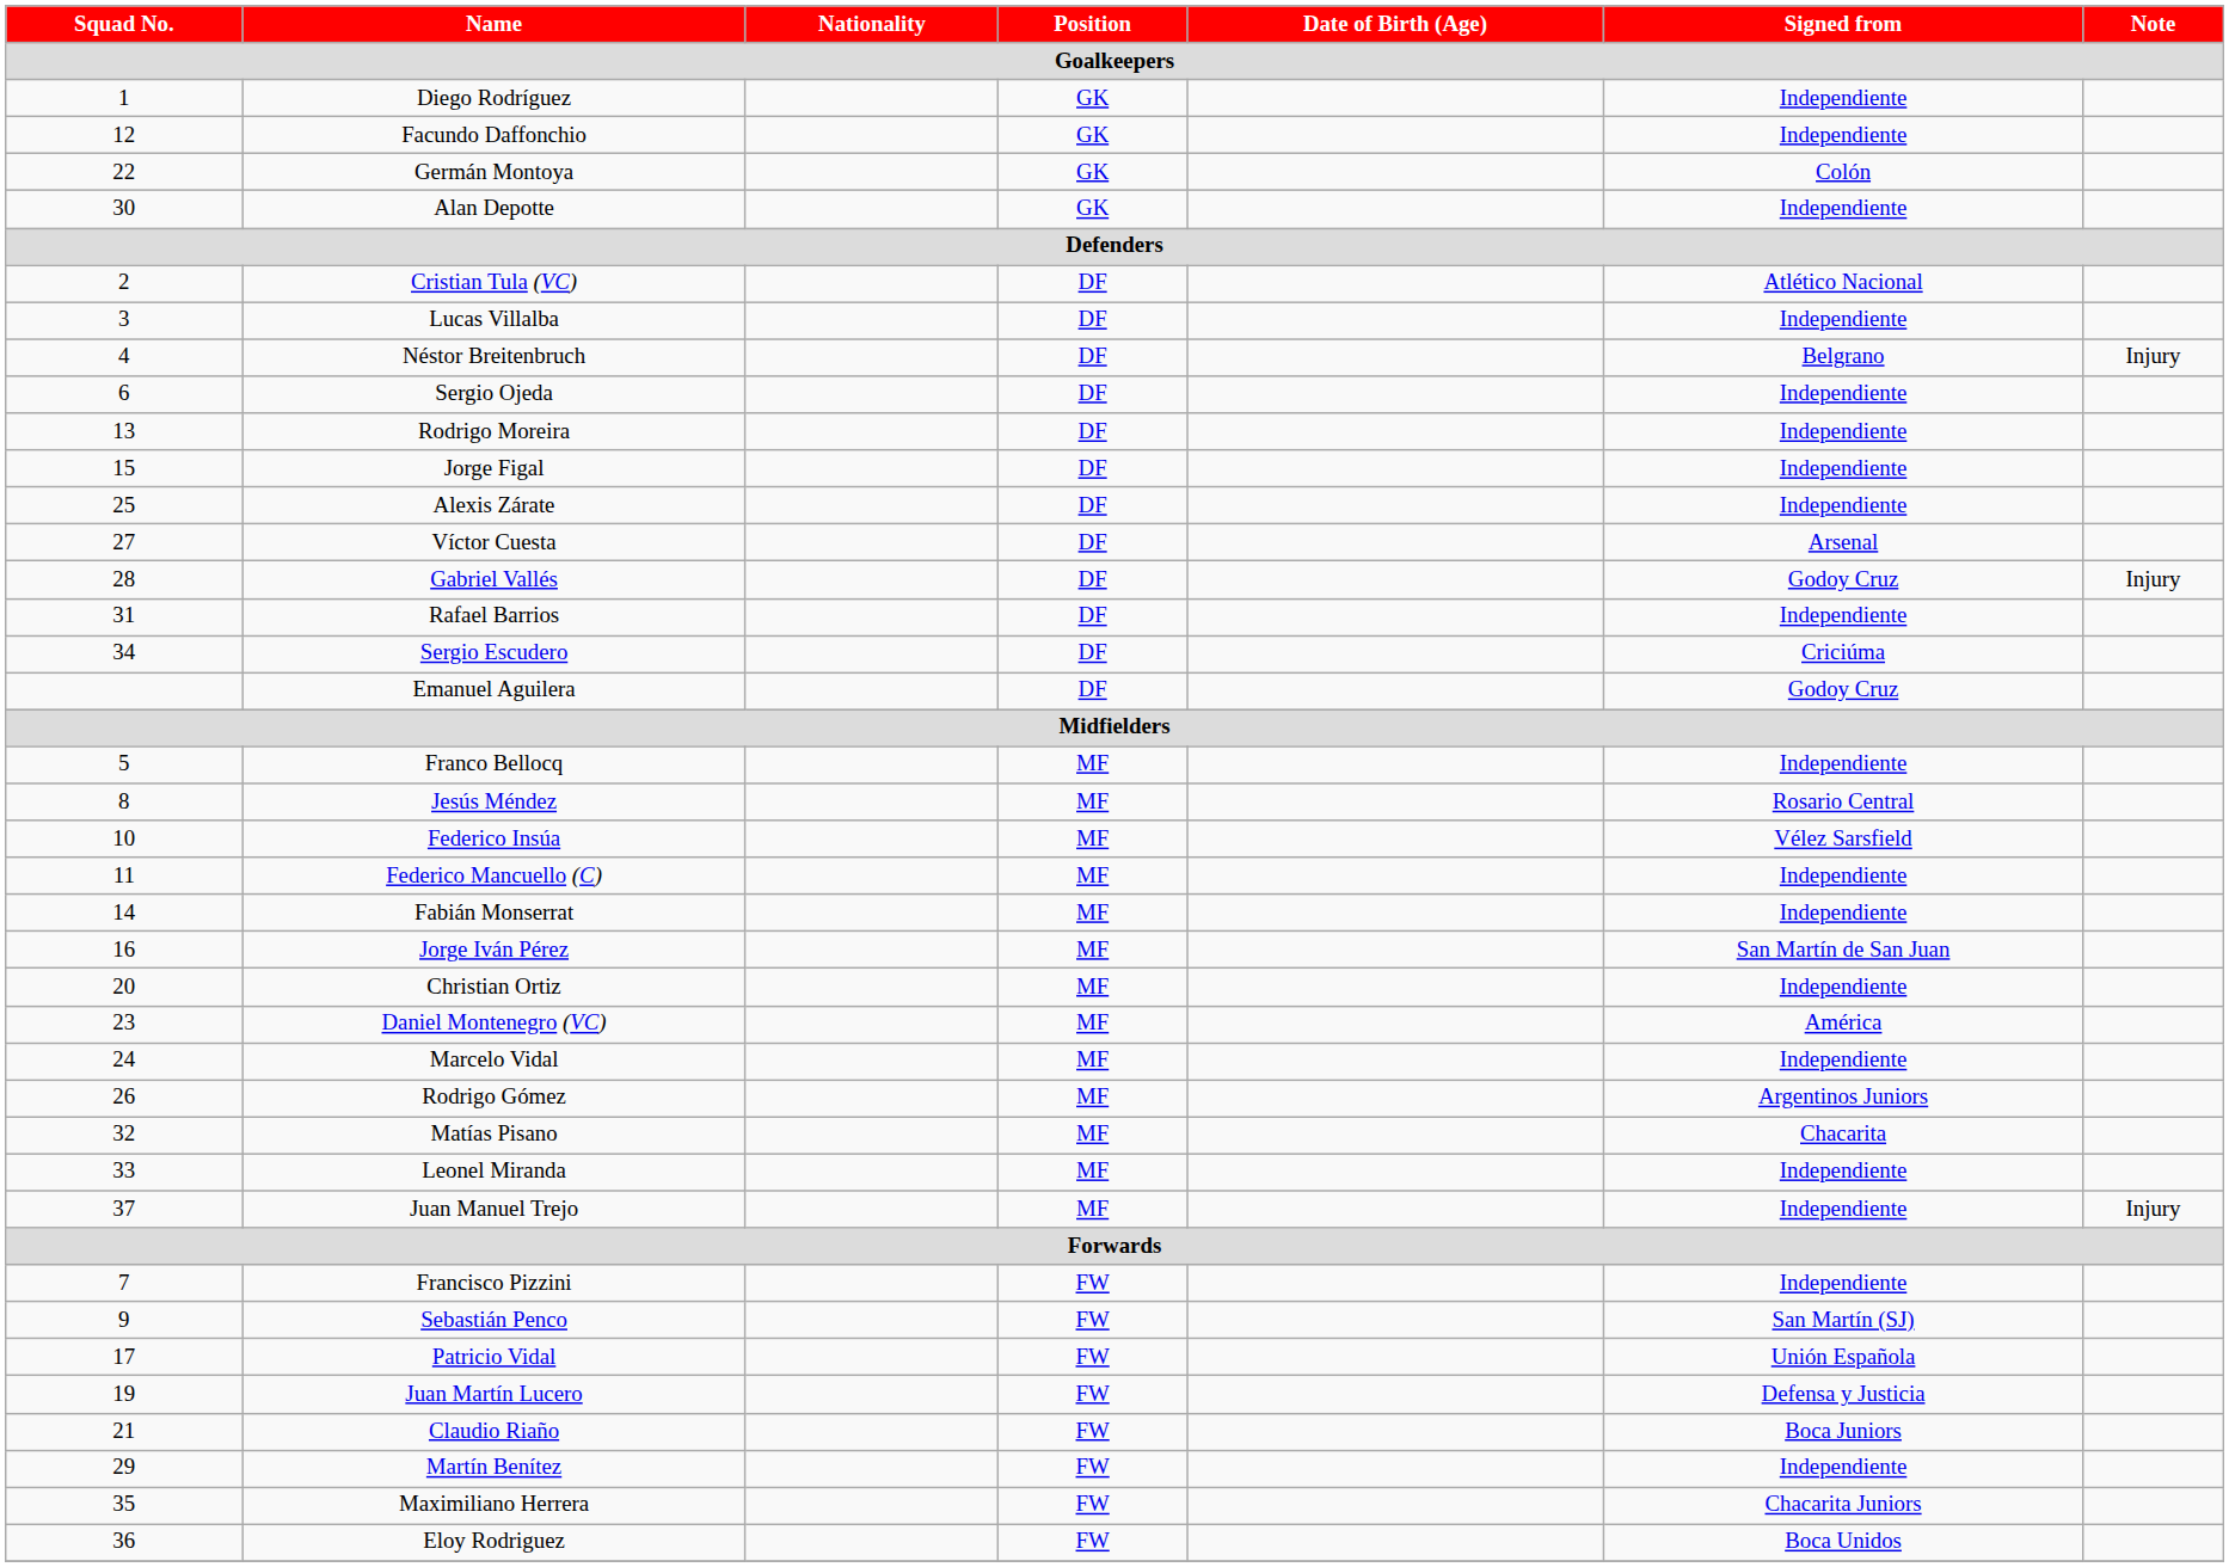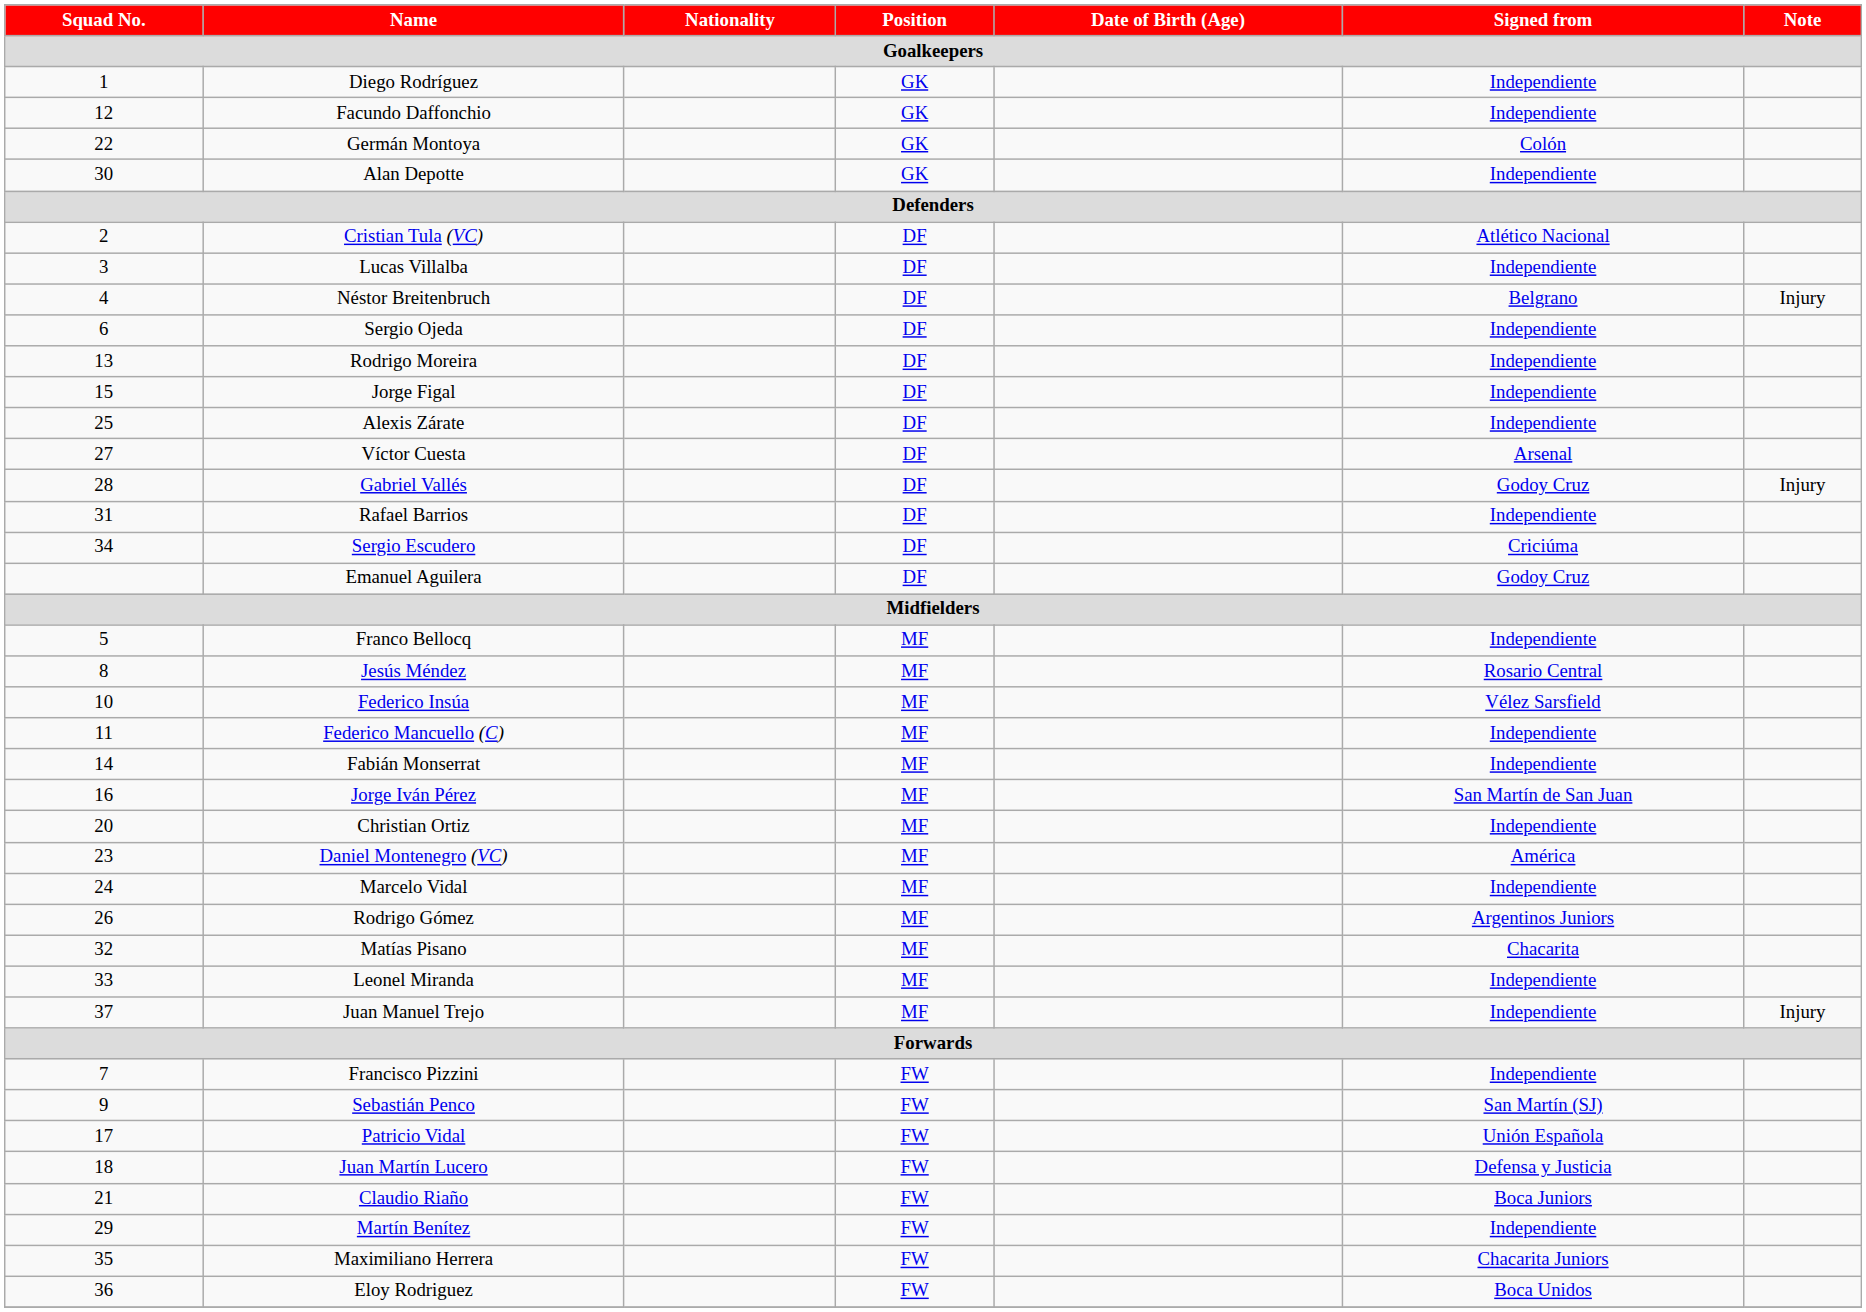 <table class="wikitable" style="text-align:center; font-size:80%; width:100%">
 <tr>
 <th style="background:red; color:white; text-align:center;">Squad No.</th>
 <th style="background:red; color:white; text-align:center;">Name</th>
 <th style="background:red; color:white; text-align:center;">Nationality</th>
 <th style="background:red; color:white; text-align:center;">Position</th>
 <th style="background:red; color:white; text-align:center;">Date of Birth (Age)</th>
 <th style="background:red; color:white; text-align:center;">Signed from</th>
 <th style="background:red; color:white; text-align:center;">Note</th>
 </tr>
 <tr>
 <th colspan="9"  style="background:#dcdcdc; text-align:center;">Goalkeepers</th>
 </tr>
 <tr>
 <td>1</td>
 <td>Diego Rodríguez</td>
 <td></td>
 <td><a href='#'>GK</a></td>
 <td></td>
 <td> <a href='#'>Independiente</a></td>
 <td></td>
 </tr>
 <tr>
 <td>12</td>
 <td>Facundo Daffonchio</td>
 <td></td>
 <td><a href='#'>GK</a></td>
 <td></td>
 <td> <a href='#'>Independiente</a></td>
 <td></td>
 </tr>
 <tr>
 <td>22</td>
 <td>Germán Montoya</td>
 <td></td>
 <td><a href='#'>GK</a></td>
 <td></td>
 <td> <a href='#'>Colón</a></td>
 <td></td>
 </tr>
 <tr>
 <td>30</td>
 <td>Alan Depotte</td>
 <td></td>
 <td><a href='#'>GK</a></td>
 <td></td>
 <td> <a href='#'>Independiente</a></td>
 <td></td>
 </tr>
 <tr>
 <th colspan="9"  style="background:#dcdcdc; text-align:center;">Defenders</th>
 </tr>
 <tr>
 <td>2</td>
 <td><a href='#'>Cristian Tula</a> <em>(<a href='#'>VC</a>)</em></td>
 <td></td>
 <td><a href='#'>DF</a></td>
 <td></td>
 <td> <a href='#'>Atlético Nacional</a></td>
 <td></td>
 </tr>
 <tr>
 <td>3</td>
 <td>Lucas Villalba</td>
 <td></td>
 <td><a href='#'>DF</a></td>
 <td></td>
 <td> <a href='#'>Independiente</a></td>
 <td></td>
 </tr>
 <tr>
 <td>4</td>
 <td>Néstor Breitenbruch</td>
 <td></td>
 <td><a href='#'>DF</a></td>
 <td></td>
 <td> <a href='#'>Belgrano</a></td>
 <td>Injury</td>
 </tr>
 <tr>
 <td>6</td>
 <td>Sergio Ojeda</td>
 <td></td>
 <td><a href='#'>DF</a></td>
 <td></td>
 <td> <a href='#'>Independiente</a></td>
 <td></td>
 </tr>
 <tr>
 <td>13</td>
 <td>Rodrigo Moreira</td>
 <td></td>
 <td><a href='#'>DF</a></td>
 <td></td>
 <td> <a href='#'>Independiente</a></td>
 <td></td>
 </tr>
 <tr>
 <td>15</td>
 <td>Jorge Figal</td>
 <td></td>
 <td><a href='#'>DF</a></td>
 <td></td>
 <td> <a href='#'>Independiente</a></td>
 <td></td>
 </tr>
 <tr>
 <td>25</td>
 <td>Alexis Zárate</td>
 <td></td>
 <td><a href='#'>DF</a></td>
 <td></td>
 <td> <a href='#'>Independiente</a></td>
 <td></td>
 </tr>
 <tr>
 <td>27</td>
 <td>Víctor Cuesta</td>
 <td></td>
 <td><a href='#'>DF</a></td>
 <td></td>
 <td> <a href='#'>Arsenal</a></td>
 <td></td>
 </tr>
 <tr>
 <td>28</td>
 <td><a href='#'>Gabriel Vallés</a></td>
 <td></td>
 <td><a href='#'>DF</a></td>
 <td></td>
 <td> <a href='#'>Godoy Cruz</a></td>
 <td>Injury</td>
 </tr>
 <tr>
 <td>31</td>
 <td>Rafael Barrios</td>
 <td></td>
 <td><a href='#'>DF</a></td>
 <td></td>
 <td> <a href='#'>Independiente</a></td>
 <td></td>
 </tr>
 <tr>
 <td>34</td>
 <td><a href='#'>Sergio Escudero</a></td>
 <td></td>
 <td><a href='#'>DF</a></td>
 <td></td>
 <td> <a href='#'>Criciúma</a></td>
 <td></td>
 </tr>
 <tr>
 <td></td>
 <td>Emanuel Aguilera</td>
 <td></td>
 <td><a href='#'>DF</a></td>
 <td></td>
 <td> <a href='#'>Godoy Cruz</a></td>
 <td></td>
 </tr>
 <tr>
 <th colspan="9"  style="background:#dcdcdc; text-align:center;">Midfielders</th>
 </tr>
 <tr>
 <td>5</td>
 <td>Franco Bellocq</td>
 <td></td>
 <td><a href='#'>MF</a></td>
 <td></td>
 <td> <a href='#'>Independiente</a></td>
 <td></td>
 </tr>
 <tr>
 <td>8</td>
 <td><a href='#'>Jesús Méndez</a></td>
 <td></td>
 <td><a href='#'>MF</a></td>
 <td></td>
 <td> <a href='#'>Rosario Central</a></td>
 <td></td>
 </tr>
 <tr>
 <td>10</td>
 <td><a href='#'>Federico Insúa</a></td>
 <td></td>
 <td><a href='#'>MF</a></td>
 <td></td>
 <td> <a href='#'>Vélez Sarsfield</a></td>
 <td></td>
 </tr>
 <tr>
 <td>11</td>
 <td><a href='#'>Federico Mancuello</a> <em>(<a href='#'>C</a>)</em></td>
 <td></td>
 <td><a href='#'>MF</a></td>
 <td></td>
 <td> <a href='#'>Independiente</a></td>
 <td></td>
 </tr>
 <tr>
 <td>14</td>
 <td>Fabián Monserrat</td>
 <td></td>
 <td><a href='#'>MF</a></td>
 <td></td>
 <td> <a href='#'>Independiente</a></td>
 <td></td>
 </tr>
 <tr>
 <td>16</td>
 <td><a href='#'>Jorge Iván Pérez</a></td>
 <td></td>
 <td><a href='#'>MF</a></td>
 <td></td>
 <td> <a href='#'>San Martín de San Juan</a></td>
 <td></td>
 </tr>
 <tr>
 <td>20</td>
 <td>Christian Ortiz</td>
 <td></td>
 <td><a href='#'>MF</a></td>
 <td></td>
 <td> <a href='#'>Independiente</a></td>
 <td></td>
 </tr>
 <tr>
 <td>23</td>
 <td><a href='#'>Daniel Montenegro</a> <em>(<a href='#'>VC</a>)</em></td>
 <td></td>
 <td><a href='#'>MF</a></td>
 <td></td>
 <td> <a href='#'>América</a></td>
 <td></td>
 </tr>
 <tr>
 <td>24</td>
 <td>Marcelo Vidal</td>
 <td></td>
 <td><a href='#'>MF</a></td>
 <td></td>
 <td> <a href='#'>Independiente</a></td>
 <td></td>
 </tr>
 <tr>
 <td>26</td>
 <td>Rodrigo Gómez</td>
 <td></td>
 <td><a href='#'>MF</a></td>
 <td></td>
 <td> <a href='#'>Argentinos Juniors</a></td>
 <td></td>
 </tr>
 <tr>
 <td>32</td>
 <td>Matías Pisano</td>
 <td></td>
 <td><a href='#'>MF</a></td>
 <td></td>
 <td> <a href='#'>Chacarita</a></td>
 <td></td>
 </tr>
 <tr>
 <td>33</td>
 <td>Leonel Miranda</td>
 <td></td>
 <td><a href='#'>MF</a></td>
 <td></td>
 <td> <a href='#'>Independiente</a></td>
 <td></td>
 </tr>
 <tr>
 <td>37</td>
 <td>Juan Manuel Trejo</td>
 <td></td>
 <td><a href='#'>MF</a></td>
 <td></td>
 <td> <a href='#'>Independiente</a></td>
 <td>Injury</td>
 </tr>
 <tr>
 <th colspan="9"  style="background:#dcdcdc; text-align:center;">Forwards</th>
 </tr>
 <tr>
 <td>7</td>
 <td>Francisco Pizzini</td>
 <td></td>
 <td><a href='#'>FW</a></td>
 <td></td>
 <td> <a href='#'>Independiente</a></td>
 <td></td>
 </tr>
 <tr>
 <td>9</td>
 <td><a href='#'>Sebastián Penco</a></td>
 <td></td>
 <td><a href='#'>FW</a></td>
 <td></td>
 <td> <a href='#'>San Martín (SJ)</a></td>
 <td></td>
 </tr>
 <tr>
 <td>17</td>
 <td><a href='#'>Patricio Vidal</a></td>
 <td></td>
 <td><a href='#'>FW</a></td>
 <td></td>
 <td> <a href='#'>Unión Española</a></td>
 <td></td>
 </tr>
 <tr>
-<td>19</td>
+<td>18</td>
 <td><a href='#'>Juan Martín Lucero</a></td>
 <td></td>
 <td><a href='#'>FW</a></td>
 <td></td>
 <td> <a href='#'>Defensa y Justicia</a></td>
 <td></td>
 </tr>
 <tr>
 <td>21</td>
 <td><a href='#'>Claudio Riaño</a></td>
 <td></td>
 <td><a href='#'>FW</a></td>
 <td></td>
 <td> <a href='#'>Boca Juniors</a></td>
 <td></td>
 </tr>
 <tr>
 <td>29</td>
 <td><a href='#'>Martín Benítez</a></td>
 <td></td>
 <td><a href='#'>FW</a></td>
 <td></td>
 <td> <a href='#'>Independiente</a></td>
 <td></td>
 </tr>
 <tr>
 <td>35</td>
 <td>Maximiliano Herrera</td>
 <td></td>
 <td><a href='#'>FW</a></td>
 <td></td>
 <td> <a href='#'>Chacarita Juniors</a></td>
 <td></td>
 </tr>
 <tr>
 <td>36</td>
 <td>Eloy Rodriguez</td>
 <td></td>
 <td><a href='#'>FW</a></td>
 <td></td>
 <td> <a href='#'>Boca Unidos</a></td>
 <td></td>
 </tr>
 <tr>
 </tr>
 </table>
